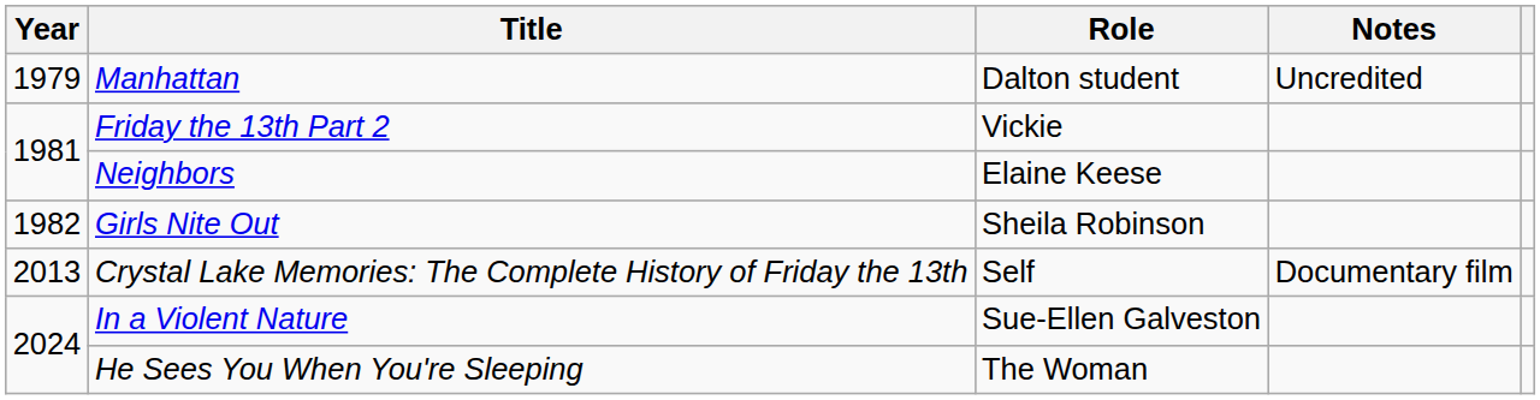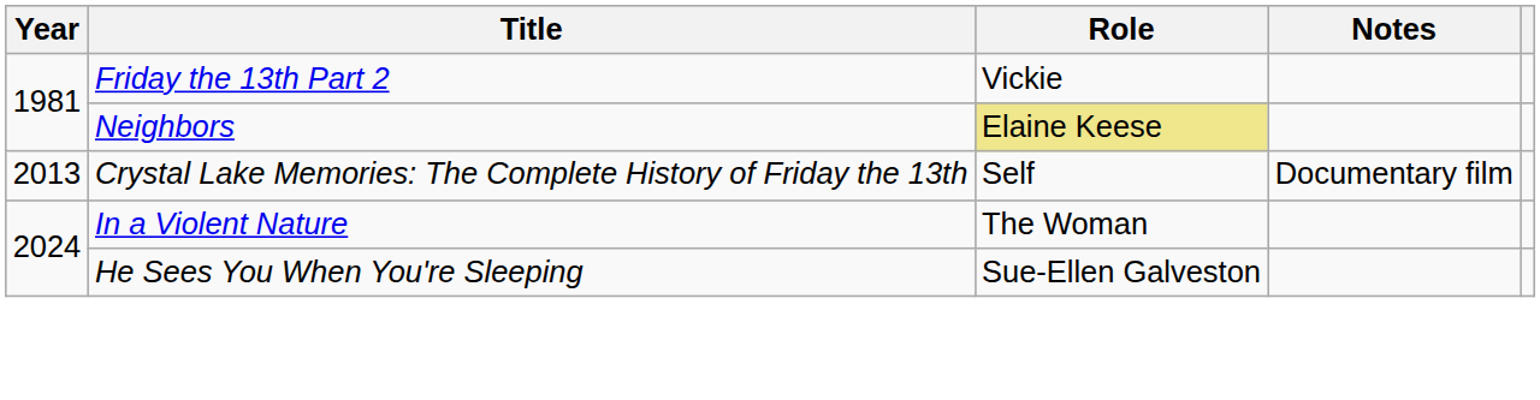 <table class="wikitable sortable">
 <tr>
 <th>Year</th>
 <th>Title</th>
 <th>Role</th>
 <th class="unsortable">Notes</th>
 <th class="unsortable"></th>
-</tr>
-<tr>
-<td>1979</td>
-<td><em><a href='#'>Manhattan</a></em></td>
-<td>Dalton student</td>
-<td>Uncredited</td>
-<td style="text-align:center;"></td>
 </tr>
 <tr>
 <td rowspan="2">1981</td>
 <td><em><a href='#'>Friday the 13th Part 2</a></em></td>
 <td>Vickie</td>
 <td></td>
 <td style="text-align:center;"></td>
 </tr>
 <tr>
 <td><em><a href='#'>Neighbors</a></em></td>
-<td>Elaine Keese</td>
-<td></td>
-<td style="text-align:center;"></td>
-</tr>
-<tr>
-<td>1982</td>
-<td><em><a href='#'>Girls Nite Out</a></em></td>
-<td>Sheila Robinson</td>
+<td style="background: khaki;">Elaine Keese</td>
 <td></td>
 <td style="text-align:center;"></td>
 </tr>
 <tr>
 <td>2013</td>
 <td><em>Crystal Lake Memories: The Complete History of Friday the 13th</em></td>
 <td>Self</td>
 <td>Documentary film</td>
 <td style="text-align:center;"></td>
 </tr>
 <tr>
 <td rowspan="2">2024</td>
 <td><em><a href='#'>In a Violent Nature</a></em></td>
-<td>Sue-Ellen Galveston</td>
+<td>The Woman</td>
 <td></td>
 <td style="text-align:center;"></td>
 </tr>
 <tr>
 <td><em>He Sees You When You're Sleeping</em></td>
-<td>The Woman</td>
+<td>Sue-Ellen Galveston</td>
 <td></td>
 <td style="text-align:center;"></td>
 </tr>
 </table>
